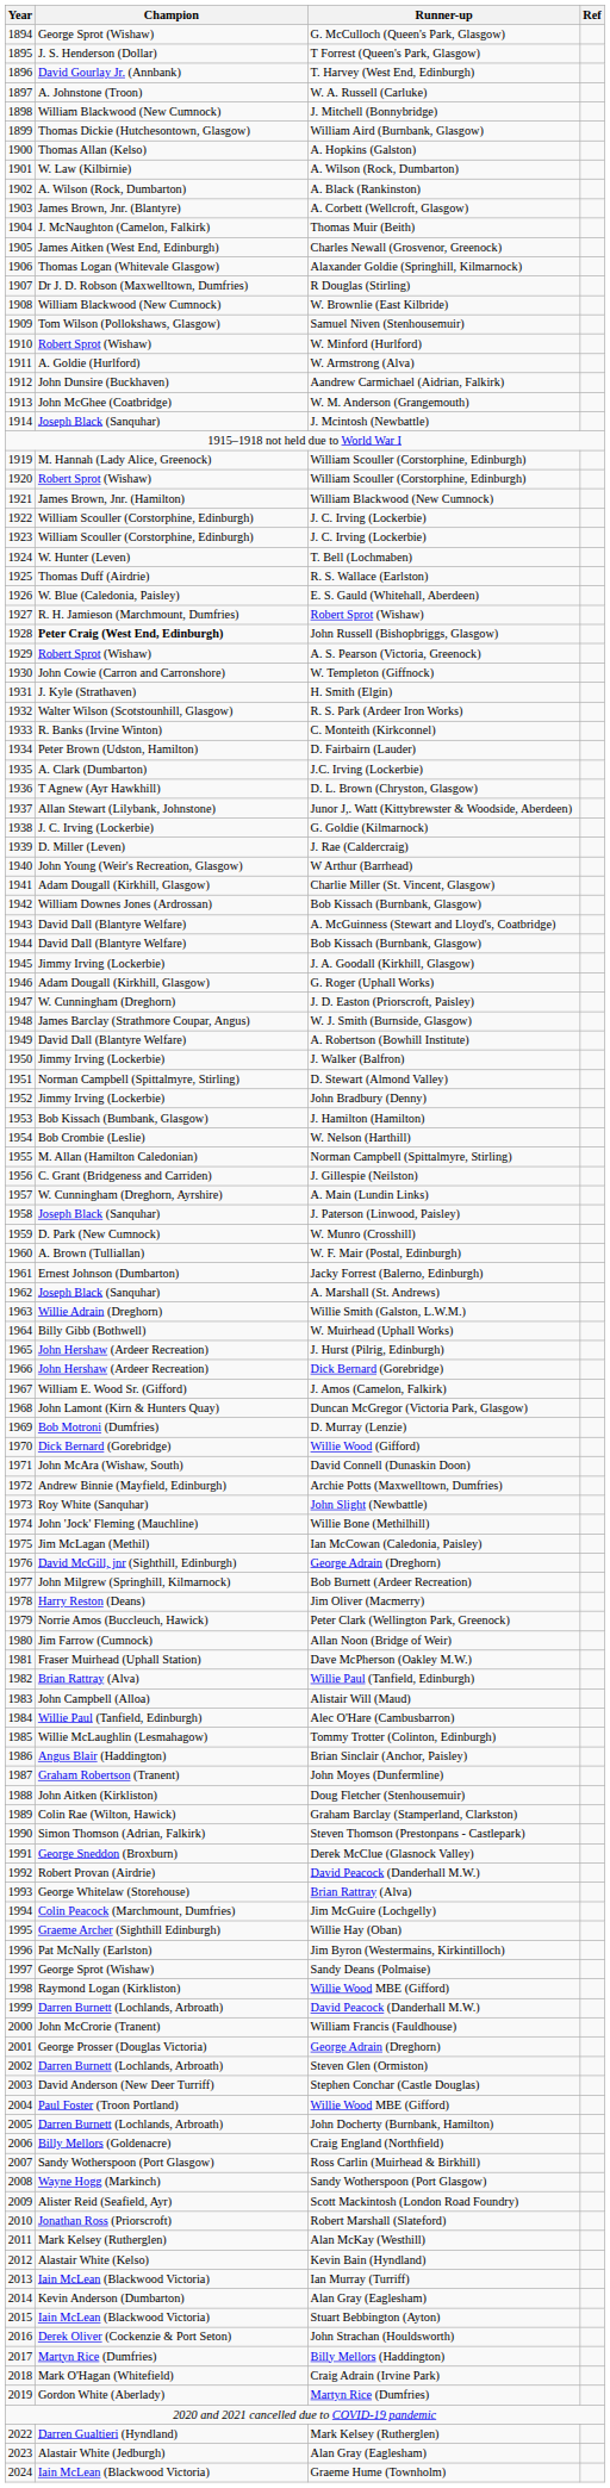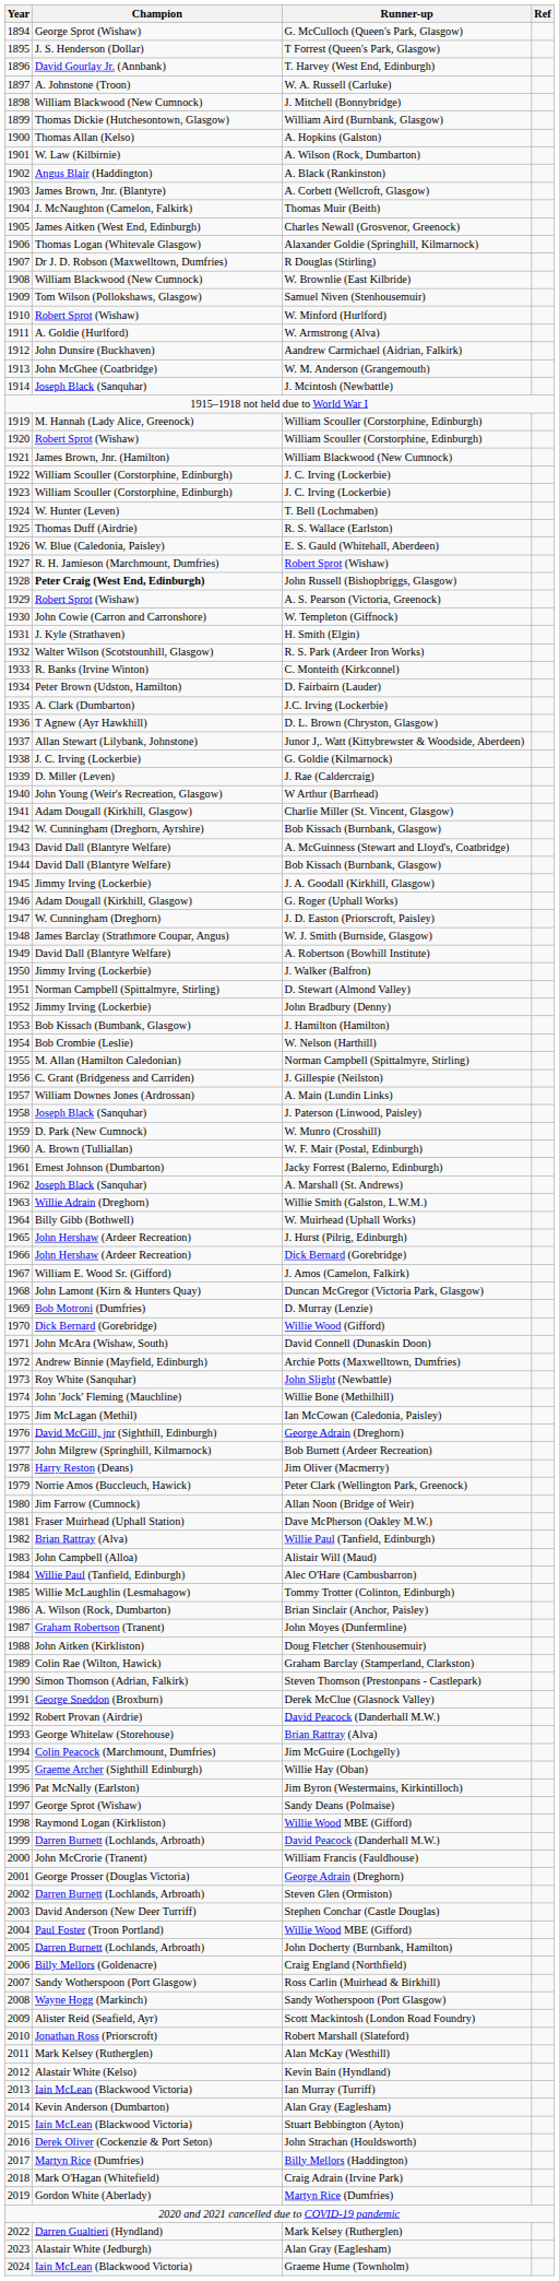 <table class="wikitable">
 <tr>
 <th width="30">Year</th>
 <th width="350">Champion</th>
 <th width="350">Runner-up</th>
 <th width="20">Ref</th>
 </tr>
 <tr>
 <td align=center>1894</td>
 <td>George Sprot (Wishaw)</td>
 <td>G. McCulloch (Queen's Park, Glasgow)</td>
 <td></td>
 </tr>
 <tr>
 <td align=center>1895</td>
 <td>J. S. Henderson (Dollar)</td>
 <td>T Forrest (Queen's Park, Glasgow)</td>
 <td></td>
 </tr>
 <tr>
 <td align=center>1896</td>
 <td><a href='#'>David Gourlay Jr.</a> (Annbank)</td>
 <td>T. Harvey (West End, Edinburgh)</td>
 <td></td>
 </tr>
 <tr>
 <td align=center>1897</td>
 <td>A. Johnstone (Troon)</td>
 <td>W. A. Russell (Carluke)</td>
 <td></td>
 </tr>
 <tr>
 <td align=center>1898</td>
 <td>William Blackwood (New Cumnock)</td>
 <td>J. Mitchell (Bonnybridge)</td>
 <td></td>
 </tr>
 <tr>
 <td align=center>1899</td>
 <td>Thomas Dickie (Hutchesontown, Glasgow)</td>
 <td>William Aird (Burnbank, Glasgow)</td>
 <td></td>
 </tr>
 <tr>
 <td align=center>1900</td>
 <td>Thomas Allan (Kelso)</td>
 <td>A. Hopkins (Galston)</td>
 <td></td>
 </tr>
 <tr>
 <td align=center>1901</td>
 <td>W. Law (Kilbirnie)</td>
 <td>A. Wilson (Rock, Dumbarton)</td>
 <td></td>
 </tr>
 <tr>
 <td align=center>1902</td>
-<td>A. Wilson (Rock, Dumbarton)</td>
+<td><a href='#'>Angus Blair</a> (Haddington)</td>
 <td>A. Black (Rankinston)</td>
 <td></td>
 </tr>
 <tr>
 <td align=center>1903</td>
 <td>James Brown, Jnr. (Blantyre)</td>
 <td>A. Corbett (Wellcroft, Glasgow)</td>
 <td></td>
 </tr>
 <tr>
 <td align=center>1904</td>
 <td>J. McNaughton (Camelon, Falkirk)</td>
 <td>Thomas Muir (Beith)</td>
 <td></td>
 </tr>
 <tr>
 <td align=center>1905</td>
 <td>James Aitken (West End, Edinburgh)</td>
 <td>Charles Newall (Grosvenor, Greenock)</td>
 <td></td>
 </tr>
 <tr>
 <td align=center>1906</td>
 <td>Thomas Logan (Whitevale Glasgow)</td>
 <td>Alaxander Goldie (Springhill, Kilmarnock)</td>
 <td></td>
 </tr>
 <tr>
 <td align=center>1907</td>
 <td>Dr J. D. Robson (Maxwelltown, Dumfries)</td>
 <td>R Douglas (Stirling)</td>
 <td></td>
 </tr>
 <tr>
 <td align=center>1908</td>
 <td>William Blackwood (New Cumnock)</td>
 <td>W. Brownlie (East Kilbride)</td>
 <td></td>
 </tr>
 <tr>
 <td align=center>1909</td>
 <td>Tom Wilson (Pollokshaws, Glasgow)</td>
 <td>Samuel Niven (Stenhousemuir)</td>
 <td></td>
 </tr>
 <tr>
 <td align=center>1910</td>
 <td><a href='#'>Robert Sprot</a> (Wishaw)</td>
 <td>W. Minford (Hurlford)</td>
 <td></td>
 </tr>
 <tr>
 <td align=center>1911</td>
 <td>A. Goldie (Hurlford)</td>
 <td>W. Armstrong (Alva)</td>
 <td></td>
 </tr>
 <tr>
 <td align=center>1912</td>
 <td>John Dunsire (Buckhaven)</td>
 <td>Aandrew Carmichael (Aidrian, Falkirk)</td>
 <td></td>
 </tr>
 <tr>
 <td align=center>1913</td>
 <td>John McGhee (Coatbridge)</td>
 <td>W. M. Anderson (Grangemouth)</td>
 <td></td>
 </tr>
 <tr>
 <td align=center>1914</td>
 <td><a href='#'>Joseph Black</a> (Sanquhar)</td>
 <td>J. Mcintosh (Newbattle)</td>
 <td></td>
 </tr>
 <tr align=center>
 <td colspan=4>1915–1918 not held due to <a href='#'>World War I</a></td>
 </tr>
 <tr>
 <td align=center>1919</td>
 <td>M. Hannah (Lady Alice, Greenock)</td>
 <td>William Scouller (Corstorphine, Edinburgh)</td>
 <td></td>
 </tr>
 <tr>
 <td align=center>1920</td>
 <td><a href='#'>Robert Sprot</a> (Wishaw)</td>
 <td>William Scouller (Corstorphine, Edinburgh)</td>
 <td></td>
 </tr>
 <tr>
 <td align=center>1921</td>
 <td>James Brown, Jnr. (Hamilton)</td>
 <td>William Blackwood (New Cumnock)</td>
 <td></td>
 </tr>
 <tr>
 <td align=center>1922</td>
 <td>William Scouller (Corstorphine, Edinburgh)</td>
 <td>J. C. Irving (Lockerbie)</td>
 <td></td>
 </tr>
 <tr>
 <td align=center>1923</td>
 <td>William Scouller (Corstorphine, Edinburgh)</td>
 <td>J. C. Irving (Lockerbie)</td>
 <td></td>
 </tr>
 <tr>
 <td align=center>1924</td>
 <td>W. Hunter (Leven)</td>
 <td>T. Bell (Lochmaben)</td>
 <td></td>
 </tr>
 <tr>
 <td align=center>1925</td>
 <td>Thomas Duff (Airdrie)</td>
 <td>R. S. Wallace (Earlston)</td>
 <td></td>
 </tr>
 <tr>
 <td align=center>1926</td>
 <td>W. Blue (Caledonia, Paisley)</td>
 <td>E. S. Gauld (Whitehall, Aberdeen)</td>
 <td></td>
 </tr>
 <tr>
 <td align=center>1927</td>
 <td>R. H. Jamieson (Marchmount, Dumfries)</td>
 <td><a href='#'>Robert Sprot</a> (Wishaw)</td>
 <td></td>
 </tr>
 <tr>
 <td align=center>1928</td>
 <td><strong>Peter Craig (West End, Edinburgh)</strong></td>
 <td>John Russell (Bishopbriggs, Glasgow)</td>
 <td></td>
 </tr>
 <tr>
 <td align=center>1929</td>
 <td><a href='#'>Robert Sprot</a> (Wishaw)</td>
 <td>A. S. Pearson (Victoria, Greenock)</td>
 <td></td>
 </tr>
 <tr>
 <td align=center>1930</td>
 <td>John Cowie (Carron and Carronshore)</td>
 <td>W. Templeton (Giffnock)</td>
 <td></td>
 </tr>
 <tr>
 <td align=center>1931</td>
 <td>J. Kyle (Strathaven)</td>
 <td>H. Smith (Elgin)</td>
 <td></td>
 </tr>
 <tr>
 <td align=center>1932</td>
 <td>Walter Wilson (Scotstounhill, Glasgow)</td>
 <td>R. S. Park (Ardeer Iron Works)</td>
 <td></td>
 </tr>
 <tr>
 <td align=center>1933</td>
 <td>R. Banks (Irvine Winton)</td>
 <td>C. Monteith (Kirkconnel)</td>
 <td></td>
 </tr>
 <tr>
 <td align=center>1934</td>
 <td>Peter Brown (Udston, Hamilton)</td>
 <td>D. Fairbairn (Lauder)</td>
 <td></td>
 </tr>
 <tr>
 <td align=center>1935</td>
 <td>A. Clark (Dumbarton)</td>
 <td>J.C. Irving (Lockerbie)</td>
 <td></td>
 </tr>
 <tr>
 <td align=center>1936</td>
 <td>T Agnew (Ayr Hawkhill)</td>
 <td>D. L. Brown (Chryston, Glasgow)</td>
 <td></td>
 </tr>
 <tr>
 <td align=center>1937</td>
 <td>Allan Stewart (Lilybank, Johnstone)</td>
 <td>Junor J,. Watt (Kittybrewster & Woodside, Aberdeen)</td>
 <td></td>
 </tr>
 <tr>
 <td align=center>1938</td>
 <td>J. C. Irving (Lockerbie)</td>
 <td>G. Goldie (Kilmarnock)</td>
 <td></td>
 </tr>
 <tr>
 <td align=center>1939</td>
 <td>D. Miller (Leven)</td>
 <td>J. Rae (Caldercraig)</td>
 <td></td>
 </tr>
 <tr>
 <td align=center>1940</td>
 <td>John Young (Weir's Recreation, Glasgow)</td>
 <td>W Arthur (Barrhead)</td>
 <td></td>
 </tr>
 <tr>
 <td align=center>1941</td>
 <td>Adam Dougall (Kirkhill, Glasgow)</td>
 <td>Charlie Miller (St. Vincent, Glasgow)</td>
 <td></td>
 </tr>
 <tr>
 <td align=center>1942</td>
-<td>William Downes Jones (Ardrossan)</td>
+<td>W. Cunningham (Dreghorn, Ayrshire)</td>
 <td>Bob Kissach (Burnbank, Glasgow)</td>
 <td></td>
 </tr>
 <tr>
 <td align=center>1943</td>
 <td>David Dall (Blantyre Welfare)</td>
 <td>A. McGuinness (Stewart and Lloyd's, Coatbridge)</td>
 <td></td>
 </tr>
 <tr>
 <td align=center>1944</td>
 <td>David Dall (Blantyre Welfare)</td>
 <td>Bob Kissach (Burnbank, Glasgow)</td>
 <td></td>
 </tr>
 <tr>
 <td align=center>1945</td>
 <td>Jimmy Irving (Lockerbie)</td>
 <td>J. A. Goodall (Kirkhill, Glasgow)</td>
 <td></td>
 </tr>
 <tr>
 <td align=center>1946</td>
 <td>Adam Dougall (Kirkhill, Glasgow)</td>
 <td>G. Roger (Uphall Works)</td>
 <td></td>
 </tr>
 <tr>
 <td align=center>1947</td>
 <td>W. Cunningham (Dreghorn)</td>
 <td>J. D. Easton (Priorscroft, Paisley)</td>
 <td></td>
 </tr>
 <tr>
 <td align=center>1948</td>
 <td>James Barclay (Strathmore Coupar, Angus)</td>
 <td>W. J. Smith (Burnside, Glasgow)</td>
 <td></td>
 </tr>
 <tr>
 <td align=center>1949</td>
 <td>David Dall (Blantyre Welfare)</td>
 <td>A. Robertson (Bowhill Institute)</td>
 <td></td>
 </tr>
 <tr>
 <td align=center>1950</td>
 <td>Jimmy Irving (Lockerbie)</td>
 <td>J. Walker (Balfron)</td>
 <td></td>
 </tr>
 <tr>
 <td align=center>1951</td>
 <td>Norman Campbell (Spittalmyre, Stirling)</td>
 <td>D. Stewart (Almond Valley)</td>
 <td></td>
 </tr>
 <tr>
 <td align=center>1952</td>
 <td>Jimmy Irving (Lockerbie)</td>
 <td>John Bradbury (Denny)</td>
 <td></td>
 </tr>
 <tr>
 <td align=center>1953</td>
 <td>Bob Kissach (Bumbank, Glasgow)</td>
 <td>J. Hamilton (Hamilton)</td>
 <td></td>
 </tr>
 <tr>
 <td align=center>1954</td>
 <td>Bob Crombie (Leslie)</td>
 <td>W. Nelson (Harthill)</td>
 <td></td>
 </tr>
 <tr>
 <td align=center>1955</td>
 <td>M. Allan (Hamilton Caledonian)</td>
 <td>Norman Campbell (Spittalmyre, Stirling)</td>
 <td></td>
 </tr>
 <tr>
 <td align=center>1956</td>
 <td>C. Grant (Bridgeness and Carriden)</td>
 <td>J. Gillespie (Neilston)</td>
 <td></td>
 </tr>
 <tr>
 <td align=center>1957</td>
-<td>W. Cunningham (Dreghorn, Ayrshire)</td>
+<td>William Downes Jones (Ardrossan)</td>
 <td>A. Main (Lundin Links)</td>
 <td></td>
 </tr>
 <tr>
 <td align=center>1958</td>
 <td><a href='#'>Joseph Black</a> (Sanquhar)</td>
 <td>J. Paterson (Linwood, Paisley)</td>
 <td></td>
 </tr>
 <tr>
 <td align=center>1959</td>
 <td>D. Park (New Cumnock)</td>
 <td>W. Munro (Crosshill)</td>
 <td></td>
 </tr>
 <tr>
 <td align=center>1960</td>
 <td>A. Brown (Tulliallan)</td>
 <td>W. F. Mair (Postal, Edinburgh)</td>
 <td></td>
 </tr>
 <tr>
 <td align=center>1961</td>
 <td>Ernest Johnson (Dumbarton)</td>
 <td>Jacky Forrest (Balerno, Edinburgh)</td>
 <td></td>
 </tr>
 <tr>
 <td align=center>1962</td>
 <td><a href='#'>Joseph Black</a> (Sanquhar)</td>
 <td>A. Marshall (St. Andrews)</td>
 <td></td>
 </tr>
 <tr>
 <td align=center>1963</td>
 <td><a href='#'>Willie Adrain</a> (Dreghorn)</td>
 <td>Willie Smith (Galston, L.W.M.)</td>
 <td></td>
 </tr>
 <tr>
 <td align=center>1964</td>
 <td>Billy Gibb (Bothwell)</td>
 <td>W. Muirhead (Uphall Works)</td>
 <td></td>
 </tr>
 <tr>
 <td align=center>1965</td>
 <td><a href='#'>John Hershaw</a> (Ardeer Recreation)</td>
 <td>J. Hurst (Pilrig, Edinburgh)</td>
 <td></td>
 </tr>
 <tr>
 <td align=center>1966</td>
 <td><a href='#'>John Hershaw</a> (Ardeer Recreation)</td>
 <td><a href='#'>Dick Bernard</a> (Gorebridge)</td>
 <td></td>
 </tr>
 <tr>
 <td align=center>1967</td>
 <td>William E. Wood Sr. (Gifford)</td>
 <td>J. Amos (Camelon, Falkirk)</td>
 <td></td>
 </tr>
 <tr>
 <td align=center>1968</td>
 <td>John Lamont (Kirn & Hunters Quay)</td>
 <td>Duncan McGregor (Victoria Park, Glasgow)</td>
 <td></td>
 </tr>
 <tr>
 <td align=center>1969</td>
 <td><a href='#'>Bob Motroni</a> (Dumfries)</td>
 <td>D. Murray (Lenzie)</td>
 <td></td>
 </tr>
 <tr>
 <td align=center>1970</td>
 <td><a href='#'>Dick Bernard</a> (Gorebridge)</td>
 <td><a href='#'>Willie Wood</a> (Gifford)</td>
 <td></td>
 </tr>
 <tr>
 <td align=center>1971</td>
 <td>John McAra (Wishaw, South)</td>
 <td>David Connell (Dunaskin Doon)</td>
 <td></td>
 </tr>
 <tr>
 <td align=center>1972</td>
 <td>Andrew Binnie (Mayfield, Edinburgh)</td>
 <td>Archie Potts (Maxwelltown, Dumfries)</td>
 <td></td>
 </tr>
 <tr>
 <td align=center>1973</td>
 <td>Roy White (Sanquhar)</td>
 <td><a href='#'>John Slight</a> (Newbattle)</td>
 <td></td>
 </tr>
 <tr>
 <td align=center>1974</td>
 <td>John 'Jock' Fleming (Mauchline)</td>
 <td>Willie Bone (Methilhill)</td>
 <td></td>
 </tr>
 <tr>
 <td align=center>1975</td>
 <td>Jim McLagan (Methil)</td>
 <td>Ian McCowan (Caledonia, Paisley)</td>
 <td></td>
 </tr>
 <tr>
 <td align=center>1976</td>
 <td><a href='#'>David McGill, jnr</a> (Sighthill, Edinburgh)</td>
 <td><a href='#'>George Adrain</a> (Dreghorn)</td>
 <td></td>
 </tr>
 <tr>
 <td align=center>1977</td>
 <td>John Milgrew (Springhill, Kilmarnock)</td>
 <td>Bob Burnett (Ardeer Recreation)</td>
 <td></td>
 </tr>
 <tr>
 <td align=center>1978</td>
 <td><a href='#'>Harry Reston</a> (Deans)</td>
 <td>Jim Oliver (Macmerry)</td>
 <td></td>
 </tr>
 <tr>
 <td align=center>1979</td>
 <td>Norrie Amos (Buccleuch, Hawick)</td>
 <td>Peter Clark (Wellington Park, Greenock)</td>
 <td></td>
 </tr>
 <tr>
 <td align=center>1980</td>
 <td>Jim Farrow (Cumnock)</td>
 <td>Allan Noon (Bridge of Weir)</td>
 <td></td>
 </tr>
 <tr>
 <td align=center>1981</td>
 <td>Fraser Muirhead (Uphall Station)</td>
 <td>Dave McPherson (Oakley M.W.)</td>
 <td></td>
 </tr>
 <tr>
 <td align=center>1982</td>
 <td><a href='#'>Brian Rattray</a> (Alva)</td>
 <td><a href='#'>Willie Paul</a> (Tanfield, Edinburgh)</td>
 <td></td>
 </tr>
 <tr>
 <td align=center>1983</td>
 <td>John Campbell (Alloa)</td>
 <td>Alistair Will (Maud)</td>
 <td></td>
 </tr>
 <tr>
 <td align=center>1984</td>
 <td><a href='#'>Willie Paul</a> (Tanfield, Edinburgh)</td>
 <td>Alec O'Hare (Cambusbarron)</td>
 <td></td>
 </tr>
 <tr>
 <td align=center>1985</td>
 <td>Willie McLaughlin (Lesmahagow)</td>
 <td>Tommy Trotter (Colinton, Edinburgh)</td>
 <td></td>
 </tr>
 <tr>
 <td align=center>1986</td>
-<td><a href='#'>Angus Blair</a> (Haddington)</td>
+<td>A. Wilson (Rock, Dumbarton)</td>
 <td>Brian Sinclair (Anchor, Paisley)</td>
 <td></td>
 </tr>
 <tr>
 <td align=center>1987</td>
 <td><a href='#'>Graham Robertson</a> (Tranent)</td>
 <td>John Moyes (Dunfermline)</td>
 <td></td>
 </tr>
 <tr>
 <td align=center>1988</td>
 <td>John Aitken (Kirkliston)</td>
 <td>Doug Fletcher (Stenhousemuir)</td>
 <td></td>
 </tr>
 <tr>
 <td align=center>1989</td>
 <td>Colin Rae (Wilton, Hawick)</td>
 <td>Graham Barclay (Stamperland, Clarkston)</td>
 <td></td>
 </tr>
 <tr>
 <td align=center>1990</td>
 <td>Simon Thomson (Adrian, Falkirk)</td>
 <td>Steven Thomson (Prestonpans - Castlepark)</td>
 <td></td>
 </tr>
 <tr>
 <td align=center>1991</td>
 <td><a href='#'>George Sneddon</a> (Broxburn)</td>
 <td>Derek McClue (Glasnock Valley)</td>
 <td></td>
 </tr>
 <tr>
 <td align=center>1992</td>
 <td>Robert Provan (Airdrie)</td>
 <td><a href='#'>David Peacock</a> (Danderhall M.W.)</td>
 <td></td>
 </tr>
 <tr>
 <td align=center>1993</td>
 <td>George Whitelaw (Storehouse)</td>
 <td><a href='#'>Brian Rattray</a> (Alva)</td>
 <td></td>
 </tr>
 <tr>
 <td align=center>1994</td>
 <td><a href='#'>Colin Peacock</a> (Marchmount, Dumfries)</td>
 <td>Jim McGuire (Lochgelly)</td>
 <td></td>
 </tr>
 <tr>
 <td align=center>1995</td>
 <td><a href='#'>Graeme Archer</a> (Sighthill Edinburgh)</td>
 <td>Willie Hay (Oban)</td>
 <td></td>
 </tr>
 <tr>
 <td align=center>1996</td>
 <td>Pat McNally (Earlston)</td>
 <td>Jim Byron (Westermains, Kirkintilloch)</td>
 <td></td>
 </tr>
 <tr>
 <td align=center>1997</td>
 <td>George Sprot (Wishaw)</td>
 <td>Sandy Deans (Polmaise)</td>
 <td></td>
 </tr>
 <tr>
 <td align=center>1998</td>
 <td>Raymond Logan (Kirkliston)</td>
 <td><a href='#'>Willie Wood</a> MBE (Gifford)</td>
 <td></td>
 </tr>
 <tr>
 <td align=center>1999</td>
 <td><a href='#'>Darren Burnett</a> (Lochlands, Arbroath)</td>
 <td><a href='#'>David Peacock</a> (Danderhall M.W.)</td>
 <td></td>
 </tr>
 <tr>
 <td align=center>2000</td>
 <td>John McCrorie (Tranent)</td>
 <td>William Francis (Fauldhouse)</td>
 <td></td>
 </tr>
 <tr>
 <td align=center>2001</td>
 <td>George Prosser (Douglas Victoria)</td>
 <td><a href='#'>George Adrain</a> (Dreghorn)</td>
 <td></td>
 </tr>
 <tr>
 <td align=center>2002</td>
 <td><a href='#'>Darren Burnett</a> (Lochlands, Arbroath)</td>
 <td>Steven Glen (Ormiston)</td>
 <td></td>
 </tr>
 <tr>
 <td align=center>2003</td>
 <td>David Anderson (New Deer Turriff)</td>
 <td>Stephen Conchar (Castle Douglas)</td>
 <td></td>
 </tr>
 <tr>
 <td align=center>2004</td>
 <td><a href='#'>Paul Foster</a> (Troon Portland)</td>
 <td><a href='#'>Willie Wood</a> MBE (Gifford)</td>
 <td></td>
 </tr>
 <tr>
 <td align=center>2005</td>
 <td><a href='#'>Darren Burnett</a> (Lochlands, Arbroath)</td>
 <td>John Docherty (Burnbank, Hamilton)</td>
 <td></td>
 </tr>
 <tr>
 <td align=center>2006</td>
 <td><a href='#'>Billy Mellors</a>  (Goldenacre)</td>
 <td>Craig England (Northfield)</td>
 <td></td>
 </tr>
 <tr>
 <td align=center>2007</td>
 <td>Sandy Wotherspoon (Port Glasgow)</td>
 <td>Ross Carlin (Muirhead & Birkhill)</td>
 <td></td>
 </tr>
 <tr>
 <td align=center>2008</td>
 <td><a href='#'>Wayne Hogg</a> (Markinch)</td>
 <td>Sandy Wotherspoon (Port Glasgow)</td>
 <td></td>
 </tr>
 <tr>
 <td align=center>2009</td>
 <td>Alister Reid (Seafield, Ayr)</td>
 <td>Scott Mackintosh (London Road Foundry)</td>
 <td></td>
 </tr>
 <tr>
 <td align=center>2010</td>
 <td><a href='#'>Jonathan Ross</a> (Priorscroft)</td>
 <td>Robert Marshall (Slateford)</td>
 <td></td>
 </tr>
 <tr>
 <td align=center>2011</td>
 <td>Mark Kelsey (Rutherglen)</td>
 <td>Alan McKay (Westhill)</td>
 <td></td>
 </tr>
 <tr>
 <td align=center>2012</td>
 <td>Alastair White (Kelso)</td>
 <td>Kevin Bain (Hyndland)</td>
 <td></td>
 </tr>
 <tr>
 <td align=center>2013</td>
 <td><a href='#'>Iain McLean</a> (Blackwood Victoria)</td>
 <td>Ian Murray (Turriff)</td>
 <td></td>
 </tr>
 <tr>
 <td align=center>2014</td>
 <td>Kevin Anderson (Dumbarton)</td>
 <td>Alan Gray (Eaglesham)</td>
 <td></td>
 </tr>
 <tr>
 <td align=center>2015</td>
 <td><a href='#'>Iain McLean</a> (Blackwood Victoria)</td>
 <td>Stuart Bebbington (Ayton)</td>
 <td></td>
 </tr>
 <tr>
 <td align=center>2016</td>
 <td><a href='#'>Derek Oliver</a> (Cockenzie & Port Seton)</td>
 <td>John Strachan (Houldsworth)</td>
 <td></td>
 </tr>
 <tr>
 <td align=center>2017</td>
 <td><a href='#'>Martyn Rice</a> (Dumfries)</td>
 <td><a href='#'>Billy Mellors</a> (Haddington)</td>
 <td></td>
 </tr>
 <tr>
 <td align=center>2018</td>
 <td>Mark O'Hagan (Whitefield)</td>
 <td>Craig Adrain (Irvine Park)</td>
 <td></td>
 </tr>
 <tr>
 <td align=center>2019</td>
 <td>Gordon White (Aberlady)</td>
 <td><a href='#'>Martyn Rice</a> (Dumfries)</td>
 <td></td>
 </tr>
 <tr align=center>
 <td colspan=4><em>2020 and 2021 cancelled due to  <a href='#'>COVID-19 pandemic</a></em></td>
 </tr>
 <tr>
 <td align=center>2022</td>
 <td><a href='#'>Darren Gualtieri</a> (Hyndland)</td>
 <td>Mark Kelsey (Rutherglen)</td>
 <td></td>
 </tr>
 <tr>
 <td align=center>2023</td>
 <td>Alastair White (Jedburgh)</td>
 <td>Alan Gray (Eaglesham)</td>
 <td></td>
 </tr>
 <tr>
 <td align=center>2024</td>
 <td><a href='#'>Iain McLean</a> (Blackwood Victoria)</td>
 <td>Graeme Hume (Townholm)</td>
 <td></td>
 </tr>
 </table>
